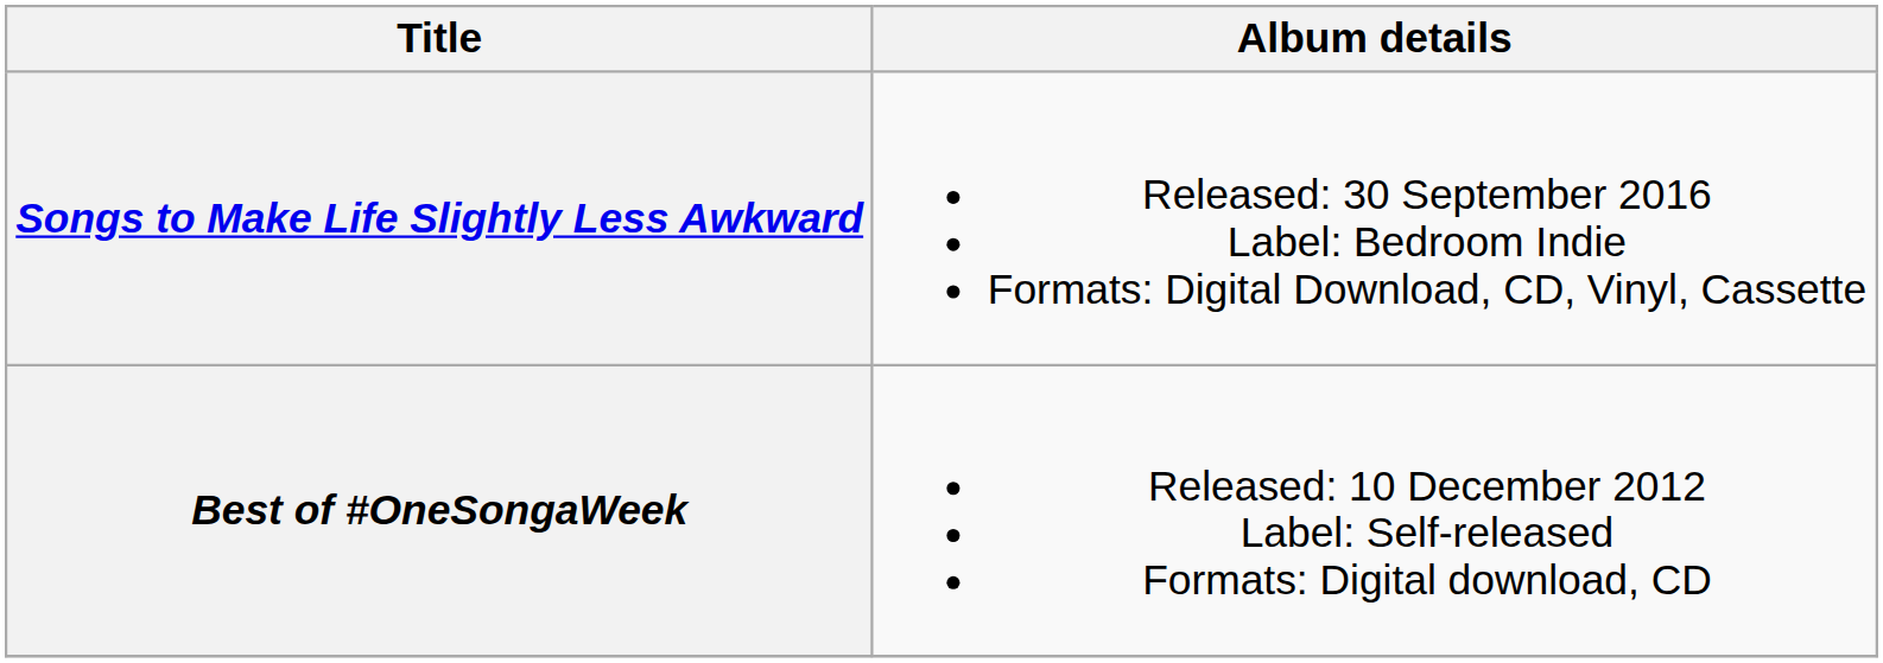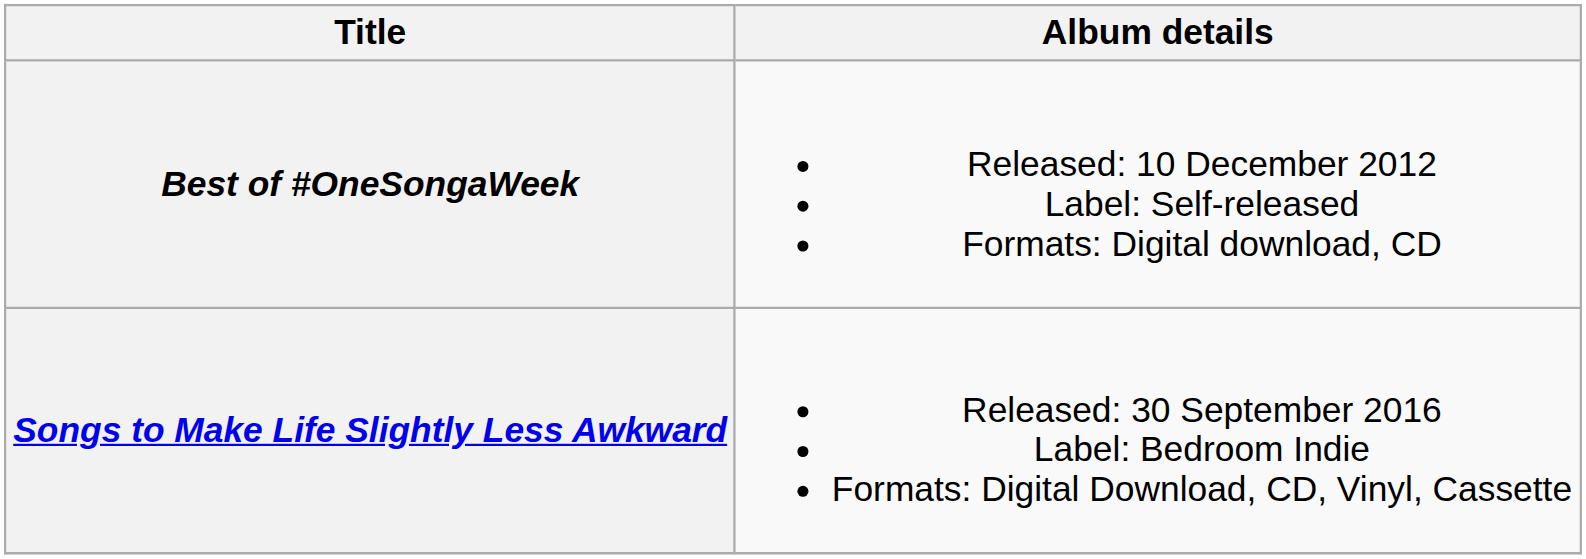 <table class="wikitable plainrowheaders" style="text-align:center;">
 <tr>
 <th scope="col">Title</th>
 <th scope="col">Album details</th>
 </tr>
 <tr>
+<th scope="row"><em>Best of #OneSongaWeek</em></th>
+<td><br><ul><li>Released: 10 December 2012</li><li>Label: Self-released</li><li>Formats: Digital download, CD</li></ul></td>
+</tr>
+<tr>
 <th><em><a href='#'>Songs to Make Life Slightly Less Awkward</a></em></th>
 <td><br><ul><li>Released: 30 September 2016</li><li>Label: Bedroom Indie</li><li>Formats: Digital Download, CD, Vinyl, Cassette</li></ul></td>
 </tr>
 <tr>
-<th scope="row"><em>Best of #OneSongaWeek</em></th>
-<td><br><ul><li>Released: 10 December 2012</li><li>Label: Self-released</li><li>Formats: Digital download, CD</li></ul></td>
-</tr>
-<tr>
 </tr>
 </table>
